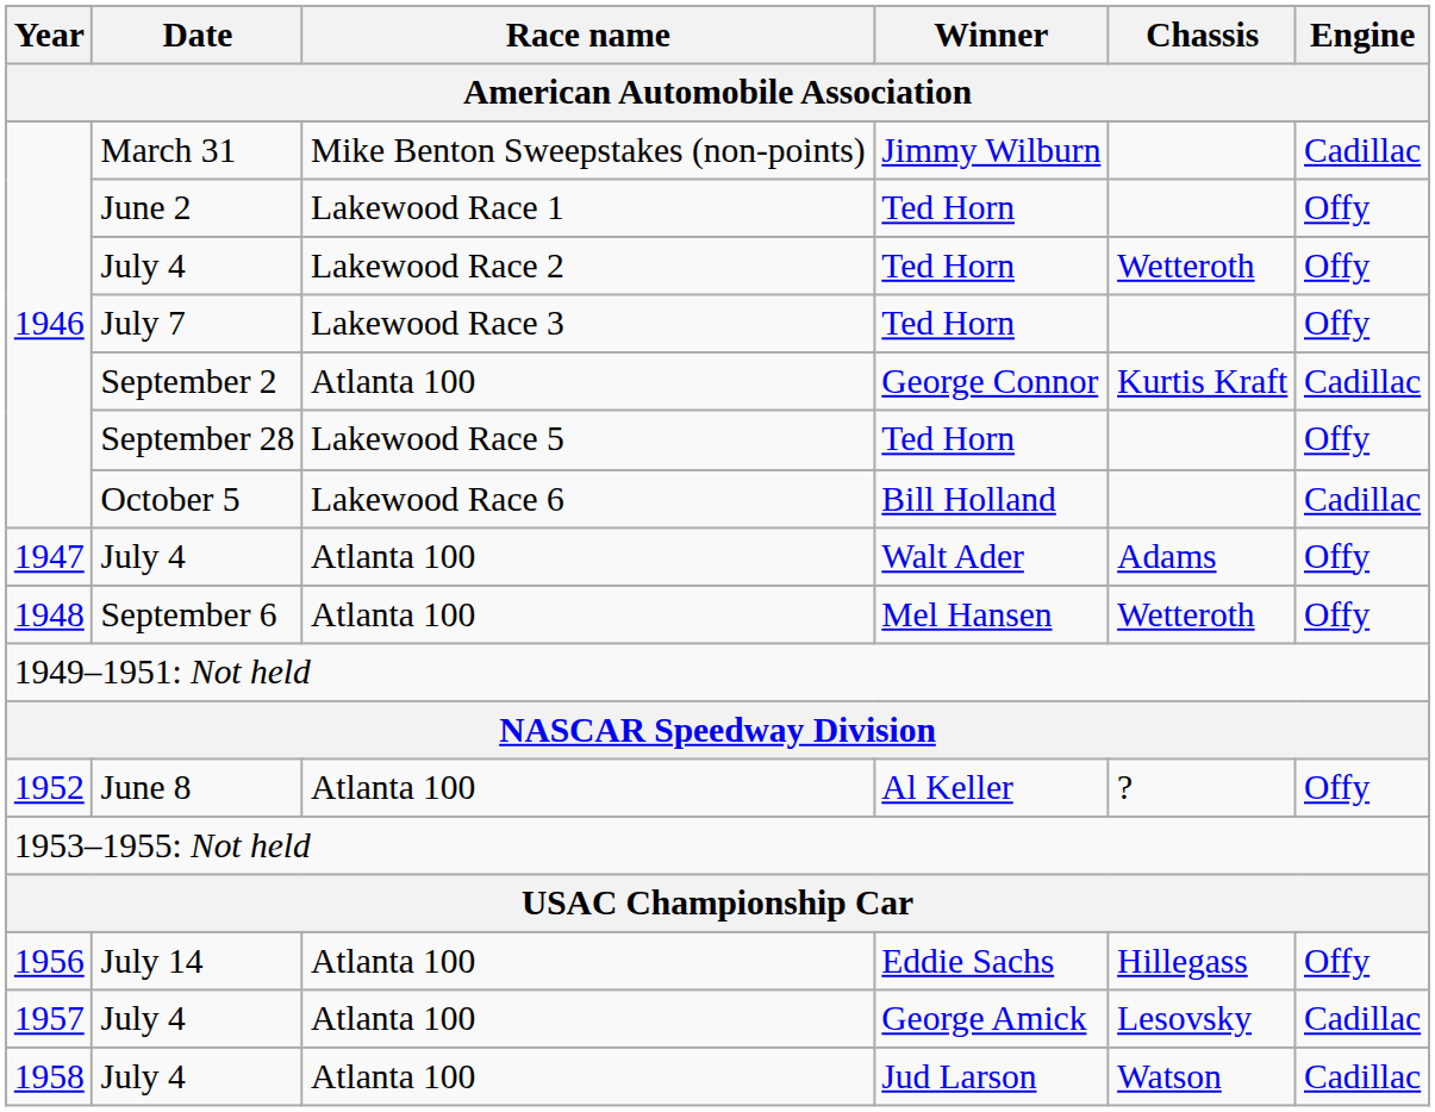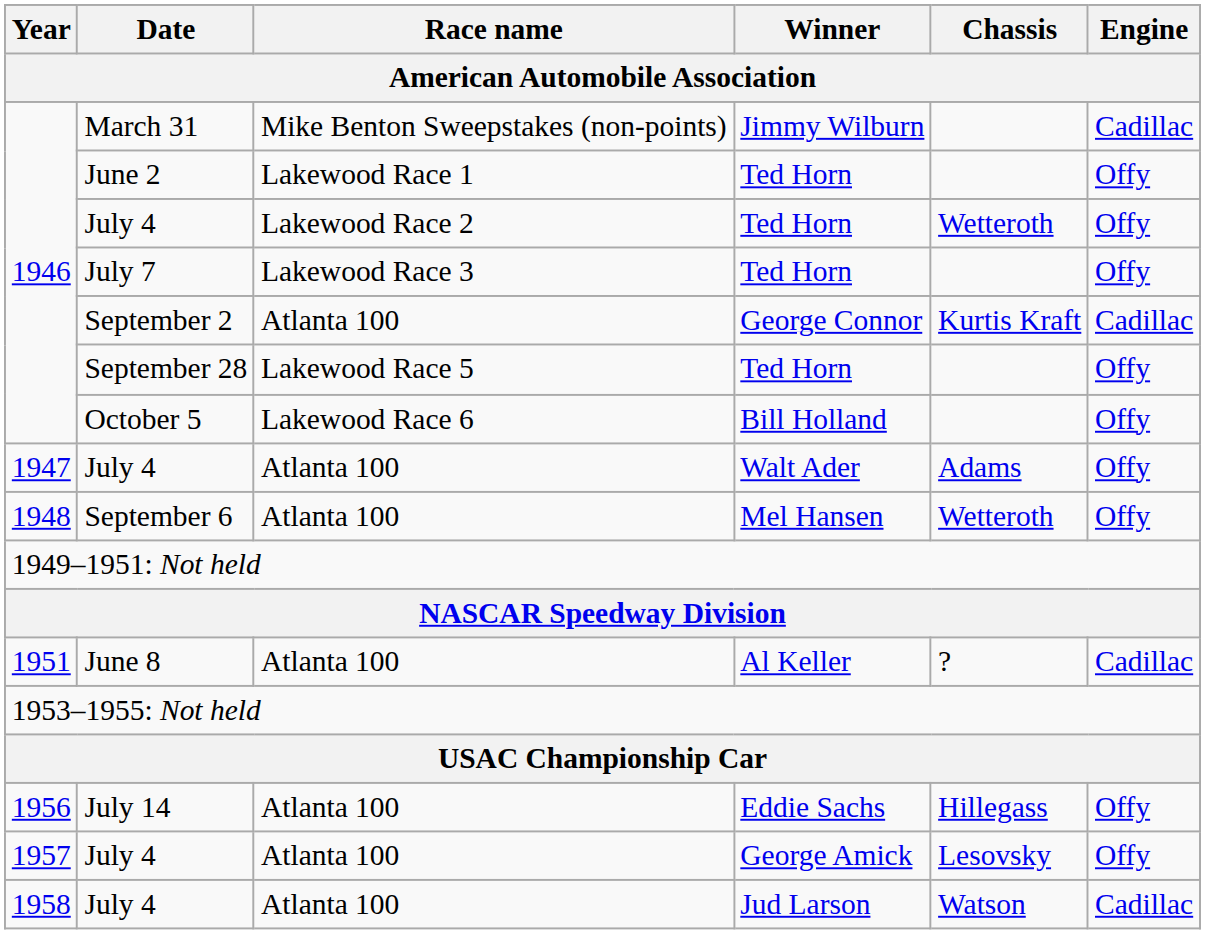 <table class="wikitable" style="font-size: 95%;">
 <tr>
 <th>Year</th>
 <th>Date</th>
 <th>Race name</th>
 <th>Winner</th>
 <th>Chassis</th>
 <th>Engine</th>
 </tr>
 <tr>
 <th colspan=6>American Automobile Association</th>
 </tr>
 <tr>
 <td rowspan=7><a href='#'>1946</a></td>
 <td>March 31</td>
 <td>Mike Benton Sweepstakes (non-points)</td>
 <td><a href='#'>Jimmy Wilburn</a></td>
 <td></td>
 <td><a href='#'>Cadillac</a></td>
 </tr>
 <tr>
 <td>June 2</td>
 <td>Lakewood Race 1</td>
 <td><a href='#'>Ted Horn</a></td>
 <td></td>
 <td><a href='#'>Offy</a></td>
 </tr>
 <tr>
 <td>July 4</td>
 <td>Lakewood Race 2</td>
 <td><a href='#'>Ted Horn</a></td>
 <td><a href='#'>Wetteroth</a></td>
 <td><a href='#'>Offy</a></td>
 </tr>
 <tr>
 <td>July 7</td>
 <td>Lakewood Race 3</td>
 <td><a href='#'>Ted Horn</a></td>
 <td></td>
 <td><a href='#'>Offy</a></td>
 </tr>
 <tr>
 <td>September 2</td>
 <td>Atlanta 100</td>
 <td><a href='#'>George Connor</a></td>
 <td><a href='#'>Kurtis Kraft</a></td>
 <td><a href='#'>Cadillac</a></td>
 </tr>
 <tr>
 <td>September 28</td>
 <td>Lakewood Race 5</td>
 <td><a href='#'>Ted Horn</a></td>
 <td></td>
 <td><a href='#'>Offy</a></td>
 </tr>
 <tr>
 <td>October 5</td>
 <td>Lakewood Race 6</td>
 <td><a href='#'>Bill Holland</a></td>
 <td></td>
-<td><a href='#'>Cadillac</a></td>
+<td><a href='#'>Offy</a></td>
 </tr>
 <tr>
 <td><a href='#'>1947</a></td>
 <td>July 4</td>
 <td>Atlanta 100</td>
 <td><a href='#'>Walt Ader</a></td>
 <td><a href='#'>Adams</a></td>
 <td><a href='#'>Offy</a></td>
 </tr>
 <tr>
 <td><a href='#'>1948</a></td>
 <td>September 6</td>
 <td>Atlanta 100</td>
 <td><a href='#'>Mel Hansen</a></td>
 <td><a href='#'>Wetteroth</a></td>
 <td><a href='#'>Offy</a></td>
 </tr>
 <tr>
 <td colspan=6>1949–1951: <em>Not held</em></td>
 </tr>
 <tr>
 <th colspan=6><a href='#'>NASCAR Speedway Division</a></th>
 </tr>
 <tr>
-<td><a href='#'>1952</a></td>
+<td><a href='#'>1951</a></td>
 <td>June 8</td>
 <td>Atlanta 100</td>
 <td><a href='#'>Al Keller</a></td>
 <td>?</td>
-<td><a href='#'>Offy</a></td>
+<td><a href='#'>Cadillac</a></td>
 </tr>
 <tr>
 <td colspan=6>1953–1955: <em>Not held</em></td>
 </tr>
 <tr>
 <th colspan=6>USAC Championship Car</th>
 </tr>
 <tr>
 <td><a href='#'>1956</a></td>
 <td>July 14</td>
 <td>Atlanta 100</td>
 <td><a href='#'>Eddie Sachs</a></td>
 <td><a href='#'>Hillegass</a></td>
 <td><a href='#'>Offy</a></td>
 </tr>
 <tr>
 <td><a href='#'>1957</a></td>
 <td>July 4</td>
 <td>Atlanta 100</td>
 <td><a href='#'>George Amick</a></td>
 <td><a href='#'>Lesovsky</a></td>
-<td><a href='#'>Cadillac</a></td>
+<td><a href='#'>Offy</a></td>
 </tr>
 <tr>
 <td><a href='#'>1958</a></td>
 <td>July 4</td>
 <td>Atlanta 100</td>
 <td><a href='#'>Jud Larson</a></td>
 <td><a href='#'>Watson</a></td>
 <td><a href='#'>Cadillac</a></td>
 </tr>
 </table>
